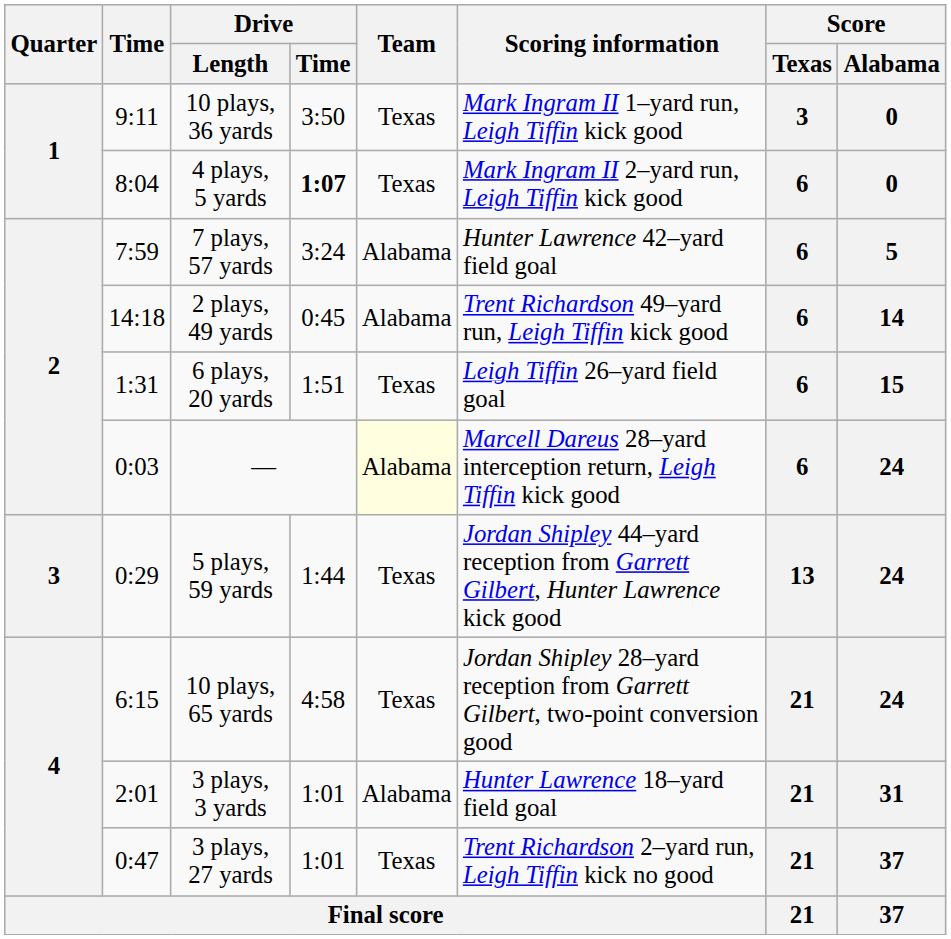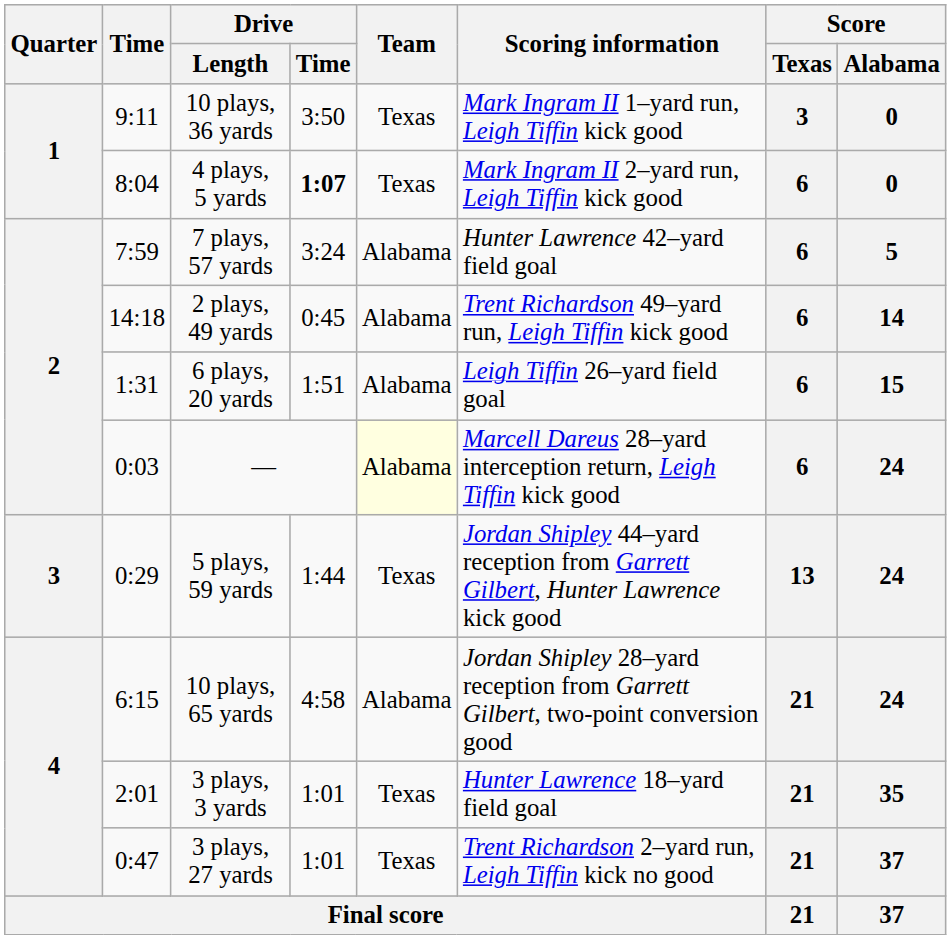 <table class="wikitable" style="text-align: center;">
 <tr>
 <th rowspan=2>Quarter</th>
 <th rowspan=2>Time</th>
 <th colspan=2>Drive</th>
 <th rowspan=2>Team</th>
 <th rowspan=2>Scoring information</th>
 <th colspan=2>Score</th>
 </tr>
 <tr>
 <th>Length</th>
 <th>Time</th>
 <th>Texas</th>
 <th>Alabama</th>
 </tr>
 <tr>
 <th rowspan=2>1</th>
 <td>9:11</td>
 <td>10 plays, 36 yards</td>
 <td>3:50</td>
 <td>Texas</td>
 <td align=left><em><a href='#'>Mark Ingram II</a></em> 1–yard run, <em><a href='#'>Leigh Tiffin</a></em> kick good</td>
 <th>3</th>
 <th>0</th>
 </tr>
 <tr>
 <td>8:04</td>
 <td>4 plays, 5 yards</td>
 <td><strong>1:07</strong></td>
 <td>Texas</td>
 <td align=left><em><a href='#'>Mark Ingram II</a></em> 2–yard run, <em><a href='#'>Leigh Tiffin</a></em> kick good</td>
 <th>6</th>
 <th>0</th>
 </tr>
 <tr>
 <th rowspan=4>2</th>
 <td>7:59</td>
 <td>7 plays, 57 yards</td>
 <td>3:24</td>
 <td>Alabama</td>
 <td align=left><em>Hunter Lawrence</em> 42–yard field goal</td>
 <th>6</th>
 <th>5</th>
 </tr>
 <tr>
 <td>14:18</td>
 <td>2 plays, 49 yards</td>
 <td>0:45</td>
 <td>Alabama</td>
 <td align=left><em><a href='#'>Trent Richardson</a></em> 49–yard run, <em><a href='#'>Leigh Tiffin</a></em> kick good</td>
 <th>6</th>
 <th>14</th>
 </tr>
 <tr>
 <td>1:31</td>
 <td>6 plays, 20 yards</td>
 <td>1:51</td>
-<td>Texas</td>
+<td>Alabama</td>
 <td align=left><em><a href='#'>Leigh Tiffin</a></em> 26–yard field goal</td>
 <th>6</th>
 <th>15</th>
 </tr>
 <tr>
 <td>0:03</td>
 <td colspan=2>—</td>
 <td style="background: lightyellow;">Alabama</td>
 <td align=left><em><a href='#'>Marcell Dareus</a></em> 28–yard interception return, <em><a href='#'>Leigh Tiffin</a></em> kick good</td>
 <th>6</th>
 <th>24</th>
 </tr>
 <tr>
 <th rowspan=1>3</th>
 <td>0:29</td>
 <td>5 plays, 59 yards</td>
 <td>1:44</td>
 <td>Texas</td>
 <td align=left><em><a href='#'>Jordan Shipley</a></em> 44–yard reception from <em><a href='#'>Garrett Gilbert</a></em>, <em>Hunter Lawrence</em> kick good</td>
 <th>13</th>
 <th>24</th>
 </tr>
 <tr>
 <th rowspan=3>4</th>
 <td>6:15</td>
 <td>10 plays, 65 yards</td>
 <td>4:58</td>
-<td>Texas</td>
+<td>Alabama</td>
 <td align=left><em>Jordan Shipley</em> 28–yard reception from <em>Garrett Gilbert</em>, two-point conversion good</td>
 <th>21</th>
 <th>24</th>
 </tr>
 <tr>
 <td>2:01</td>
 <td>3 plays, 3 yards</td>
 <td>1:01</td>
-<td>Alabama</td>
+<td>Texas</td>
 <td align=left><em><a href='#'>Hunter Lawrence</a></em> 18–yard field goal</td>
 <th>21</th>
-<th>31</th>
+<th>35</th>
 </tr>
 <tr>
 <td>0:47</td>
 <td>3 plays, 27 yards</td>
 <td>1:01</td>
 <td>Texas</td>
 <td align=left><em><a href='#'>Trent Richardson</a></em> 2–yard run, <em><a href='#'>Leigh Tiffin</a></em> kick no good</td>
 <th>21</th>
 <th>37</th>
 </tr>
 <tr>
 <th colspan=6>Final score</th>
 <th>21</th>
 <th>37</th>
 </tr>
 </table>
